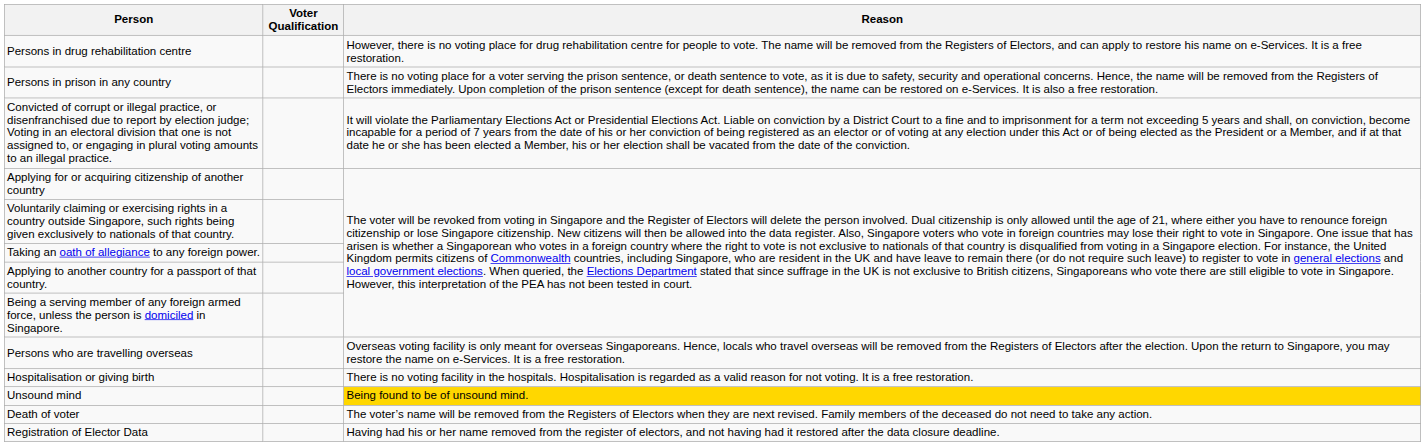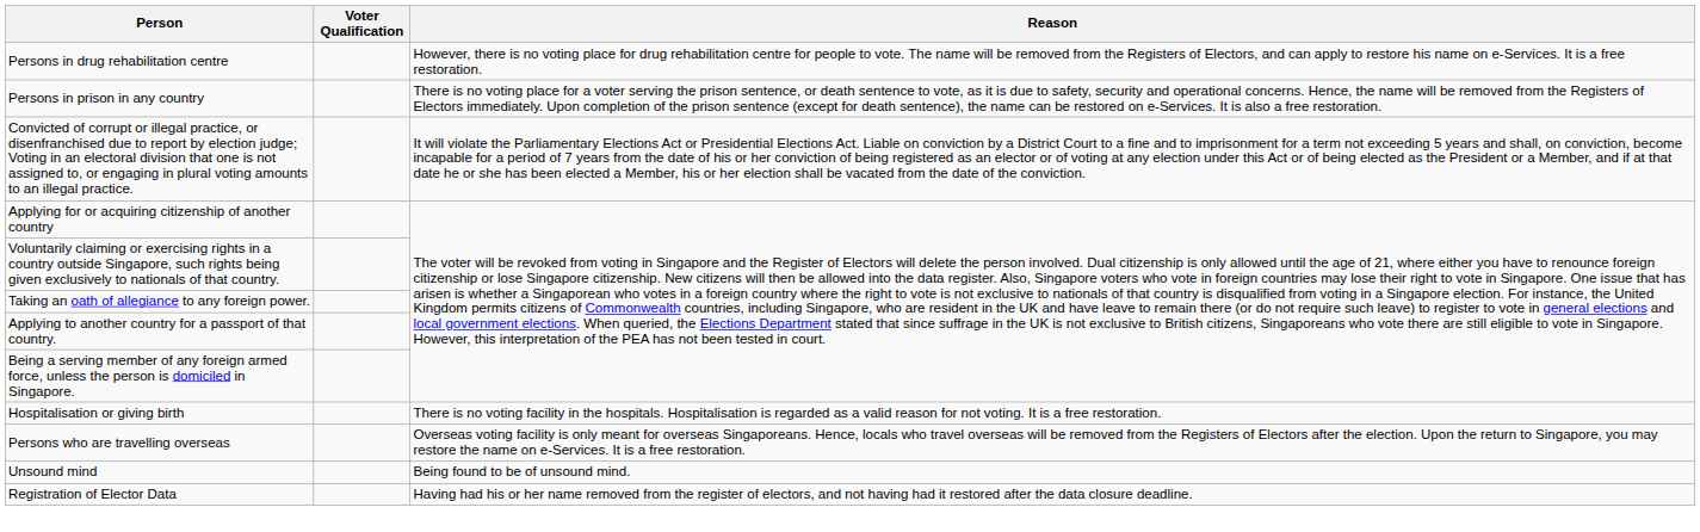 <table class="wikitable">
 <tr>
 <th>Person</th>
 <th>Voter Qualification</th>
 <th>Reason</th>
 </tr>
 <tr>
 <td>Persons in drug rehabilitation centre</td>
 <td></td>
 <td>However, there is no voting place for drug rehabilitation centre for people to vote. The name will be removed from the Registers of Electors, and can apply to restore his name on e-Services. It is a free restoration.</td>
 </tr>
 <tr>
 <td>Persons in prison in any country</td>
 <td></td>
 <td>There is no voting place for a voter serving the prison sentence, or death sentence to vote, as it is due to safety, security and operational concerns. Hence, the name will be removed from the Registers of Electors immediately. Upon completion of the prison sentence (except for death sentence), the name can be restored on e-Services. It is also a free restoration.</td>
 </tr>
 <tr>
 <td>Convicted of corrupt or illegal practice, or disenfranchised due to report by election judge; Voting in an electoral division that one is not assigned to, or engaging in plural voting amounts to an illegal practice.</td>
 <td></td>
 <td>It will violate the Parliamentary Elections Act or Presidential Elections Act. Liable on conviction by a District Court to a fine and to imprisonment for a term not exceeding 5 years and shall, on conviction, become incapable for a period of 7 years from the date of his or her conviction of being registered as an elector or of voting at any election under this Act or of being elected as the President or a Member, and if at that date he or she has been elected a Member, his or her election shall be vacated from the date of the conviction.</td>
 </tr>
 <tr>
 <td>Applying for or acquiring citizenship of another country</td>
 <td></td>
 <td rowspan="5">The voter will be revoked from voting in Singapore and the Register of Electors will delete the person involved. Dual citizenship is only allowed until the age of 21, where either you have to renounce foreign citizenship or lose Singapore citizenship. New citizens will then be allowed into the data register. Also, Singapore voters who vote in foreign countries may lose their right to vote in Singapore. One issue that has arisen is whether a Singaporean who votes in a foreign country where the right to vote is not exclusive to nationals of that country is disqualified from voting in a Singapore election. For instance, the United Kingdom permits citizens of <a href='#'>Commonwealth</a> countries, including Singapore, who are resident in the UK and have leave to remain there (or do not require such leave) to register to vote in <a href='#'>general elections</a> and <a href='#'>local government elections</a>. When queried, the <a href='#'>Elections Department</a> stated that since suffrage in the UK is not exclusive to British citizens, Singaporeans who vote there are still eligible to vote in Singapore. However, this interpretation of the PEA has not been tested in court.</td>
 </tr>
 <tr>
 <td>Voluntarily claiming or exercising rights in a country outside Singapore, such rights being given exclusively to nationals of that country.</td>
 <td></td>
 </tr>
 <tr>
 <td>Taking an <a href='#'>oath of allegiance</a> to any foreign power.</td>
 <td></td>
 </tr>
 <tr>
 <td>Applying to another country for a passport of that country.</td>
 <td></td>
 </tr>
 <tr>
 <td>Being a serving member of any foreign armed force, unless the person is <a href='#'>domiciled</a> in Singapore.</td>
 <td></td>
 </tr>
 <tr>
+<td>Hospitalisation or giving birth</td>
+<td></td>
+<td>There is no voting facility in the hospitals. Hospitalisation is regarded as a valid reason for not voting. It is a free restoration.</td>
+</tr>
+<tr>
 <td>Persons who are travelling overseas</td>
 <td></td>
 <td>Overseas voting facility is only meant for overseas Singaporeans. Hence, locals who travel overseas will be removed from the Registers of Electors after the election. Upon the return to Singapore, you may restore the name on e-Services. It is a free restoration.</td>
 </tr>
 <tr>
-<td>Hospitalisation or giving birth</td>
-<td></td>
-<td>There is no voting facility in the hospitals. Hospitalisation is regarded as a valid reason for not voting. It is a free restoration.</td>
-</tr>
-<tr>
 <td>Unsound mind</td>
 <td></td>
-<td style="background: gold;">Being found to be of unsound mind.</td>
-</tr>
-<tr>
-<td>Death of voter</td>
-<td></td>
-<td>The voter’s name will be removed from the Registers of Electors when they are next revised. Family members of the deceased do not need to take any action.</td>
+<td>Being found to be of unsound mind.</td>
 </tr>
 <tr>
 <td>Registration of Elector Data</td>
 <td></td>
 <td>Having had his or her name removed from the register of electors, and not having had it restored after the data closure deadline.</td>
 </tr>
 </table>
